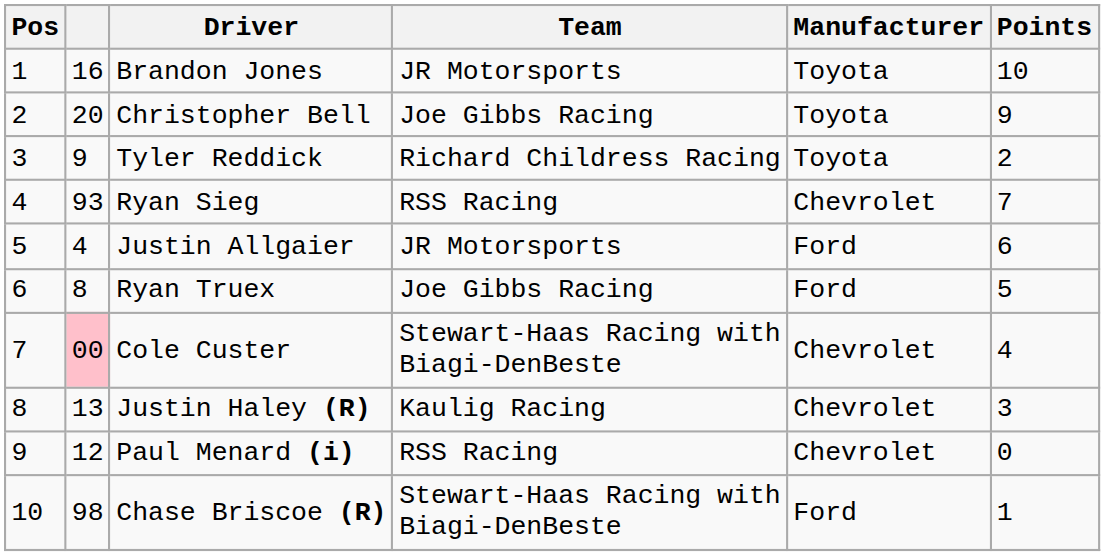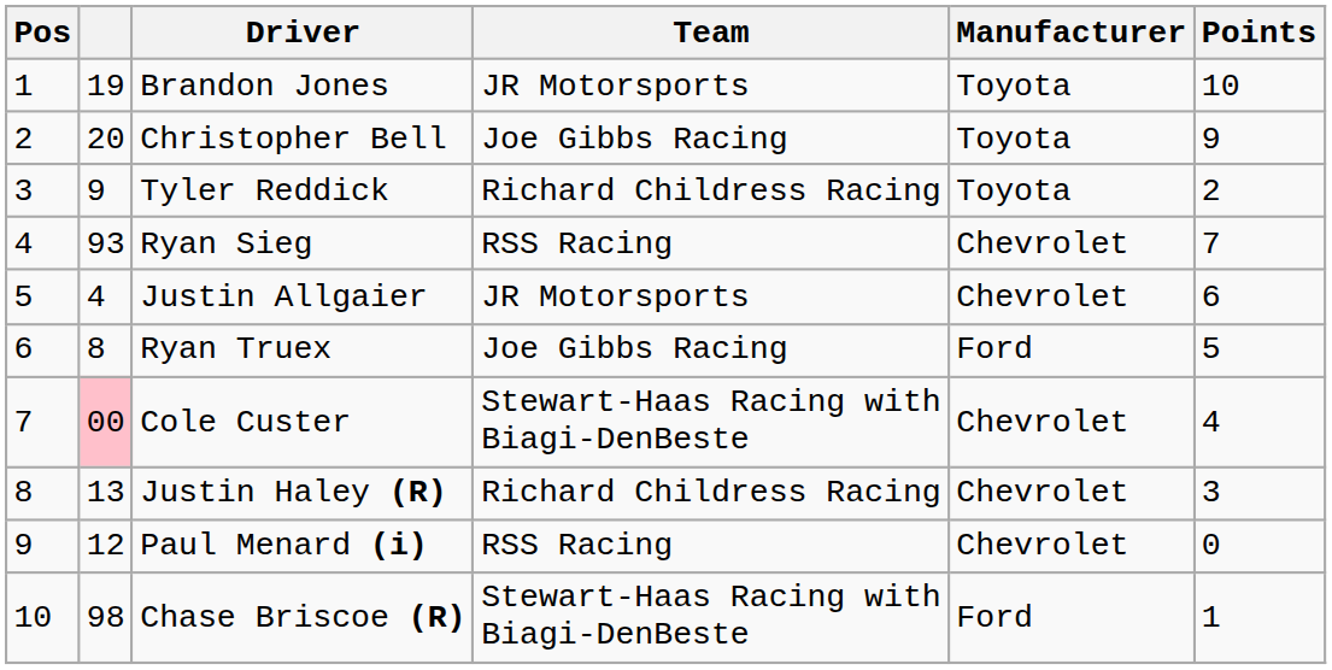 <table class="wikitable" style="font-size:98%">
 <tr>
 <th>Pos</th>
 <th></th>
 <th>Driver</th>
 <th>Team</th>
 <th>Manufacturer</th>
 <th>Points</th>
 </tr>
 <tr>
 <td>1</td>
-<td>16</td>
+<td>19</td>
 <td>Brandon Jones</td>
 <td>JR Motorsports</td>
 <td>Toyota</td>
 <td>10</td>
 </tr>
 <tr>
 <td>2</td>
 <td>20</td>
 <td>Christopher Bell</td>
 <td>Joe Gibbs Racing</td>
 <td>Toyota</td>
 <td>9</td>
 </tr>
 <tr>
 <td>3</td>
 <td>9</td>
 <td>Tyler Reddick</td>
 <td>Richard Childress Racing</td>
 <td>Toyota</td>
 <td>2</td>
 </tr>
 <tr>
 <td>4</td>
 <td>93</td>
 <td>Ryan Sieg</td>
 <td>RSS Racing</td>
 <td>Chevrolet</td>
 <td>7</td>
 </tr>
 <tr>
 <td>5</td>
 <td>4</td>
 <td>Justin Allgaier</td>
 <td>JR Motorsports</td>
-<td>Ford</td>
+<td>Chevrolet</td>
 <td>6</td>
 </tr>
 <tr>
 <td>6</td>
 <td>8</td>
 <td>Ryan Truex</td>
 <td>Joe Gibbs Racing</td>
 <td>Ford</td>
 <td>5</td>
 </tr>
 <tr>
 <td>7</td>
 <td style="background: pink;">00</td>
 <td>Cole Custer</td>
 <td>Stewart-Haas Racing with<br>Biagi-DenBeste</td>
 <td>Chevrolet</td>
 <td>4</td>
 </tr>
 <tr>
 <td>8</td>
 <td>13</td>
 <td>Justin Haley <strong>(R)</strong></td>
-<td>Kaulig Racing</td>
+<td>Richard Childress Racing</td>
 <td>Chevrolet</td>
 <td>3</td>
 </tr>
 <tr>
 <td>9</td>
 <td>12</td>
 <td>Paul Menard <strong>(i)</strong></td>
 <td>RSS Racing</td>
 <td>Chevrolet</td>
 <td>0</td>
 </tr>
 <tr>
 <td>10</td>
 <td>98</td>
 <td>Chase Briscoe <strong>(R)</strong></td>
 <td>Stewart-Haas Racing with<br>Biagi-DenBeste</td>
 <td>Ford</td>
 <td>1</td>
 </tr>
 <tr>
 </tr>
 </table>
